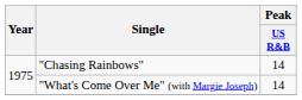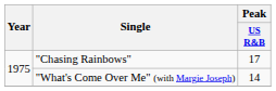 <table class="wikitable" style="text-align:center;">
 <tr>
 <th rowspan="2">Year</th>
 <th rowspan="2">Single</th>
 <th colspan="1">Peak</th>
 </tr>
 <tr style="font-size:smaller;">
 <th width="40"><a href='#'>US<br>R&B</a><br></th>
 </tr>
 <tr>
 <td rowspan="2">1975</td>
 <td align="left">"Chasing Rainbows"</td>
-<td>14</td>
+<td>17</td>
 </tr>
 <tr>
 <td align="left">"What's Come Over Me" <small>(with <a href='#'>Margie Joseph</a>)</small></td>
 <td>14</td>
 </tr>
 <tr>
 </tr>
 </table>
